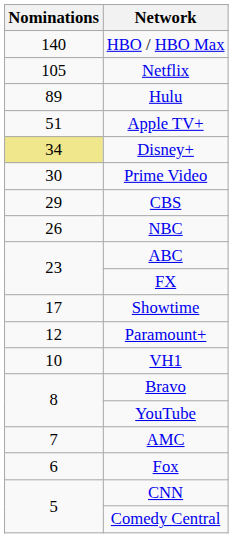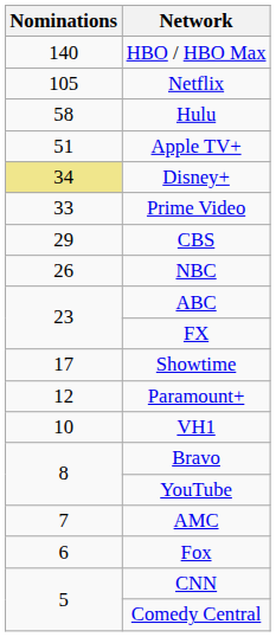 <table class="wikitable sortable" style="text-align: center; max-width:20em">
 <tr>
 <th scope="col">Nominations</th>
 <th scope="col">Network</th>
 </tr>
 <tr>
 <td scope="row">140</td>
 <td><a href='#'>HBO</a> / <a href='#'>HBO Max</a></td>
 </tr>
 <tr>
 <td scope="row">105</td>
 <td><a href='#'>Netflix</a></td>
 </tr>
 <tr>
-<td scope="row">89</td>
+<td scope="row">58</td>
 <td><a href='#'>Hulu</a></td>
 </tr>
 <tr>
 <td scope="row">51</td>
 <td><a href='#'>Apple TV+</a></td>
 </tr>
 <tr>
 <td scope="row" style="background: khaki;">34</td>
 <td><a href='#'>Disney+</a></td>
 </tr>
 <tr>
-<td scope="row">30</td>
+<td scope="row">33</td>
 <td><a href='#'>Prime Video</a></td>
 </tr>
 <tr>
 <td scope="row">29</td>
 <td><a href='#'>CBS</a></td>
 </tr>
 <tr>
 <td scope="row">26</td>
 <td><a href='#'>NBC</a></td>
 </tr>
 <tr>
 <td scope="row" rowspan="2">23</td>
 <td><a href='#'>ABC</a></td>
 </tr>
 <tr>
 <td><a href='#'>FX</a></td>
 </tr>
 <tr>
 <td scope="row">17</td>
 <td><a href='#'>Showtime</a></td>
 </tr>
 <tr>
 <td scope="row">12</td>
 <td><a href='#'>Paramount+</a></td>
 </tr>
 <tr>
 <td scope="row">10</td>
 <td><a href='#'>VH1</a></td>
 </tr>
 <tr>
 <td scope="row" rowspan="2">8</td>
 <td><a href='#'>Bravo</a></td>
 </tr>
 <tr>
 <td><a href='#'>YouTube</a></td>
 </tr>
 <tr>
 <td scope="row">7</td>
 <td><a href='#'>AMC</a></td>
 </tr>
 <tr>
 <td scope="row">6</td>
 <td><a href='#'>Fox</a></td>
 </tr>
 <tr>
 <td scope="row" rowspan="2">5</td>
 <td><a href='#'>CNN</a></td>
 </tr>
 <tr>
 <td><a href='#'>Comedy Central</a></td>
 </tr>
 </table>
